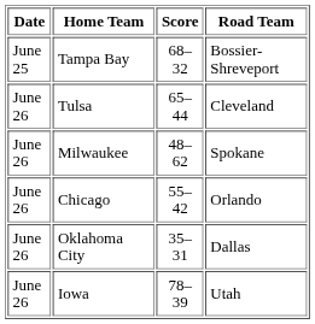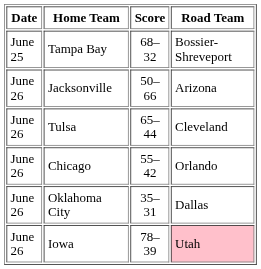 <table border="1" cellpadding="4" cellspacing="2" width="50%">
 <tr>
 <th width="15%">Date</th>
 <th width="37%">Home Team</th>
 <th width="11%">Score</th>
 <th width="37%">Road Team</th>
 </tr>
 <tr>
 <td>June 25</td>
 <td>Tampa Bay</td>
 <td align="center">68–32</td>
 <td>Bossier-Shreveport</td>
 </tr>
 <tr>
 <td>June 26</td>
+<td>Jacksonville</td>
+<td align="center">50–66</td>
+<td>Arizona</td>
+</tr>
+<tr>
+<td>June 26</td>
 <td>Tulsa</td>
 <td align="center">65–44</td>
 <td>Cleveland</td>
-</tr>
-<tr>
-<td>June 26</td>
-<td>Milwaukee</td>
-<td align="center">48–62</td>
-<td>Spokane</td>
 </tr>
 <tr>
 <td>June 26</td>
 <td>Chicago</td>
 <td align="center">55–42</td>
 <td>Orlando</td>
 </tr>
 <tr>
 <td>June 26</td>
 <td>Oklahoma City</td>
 <td align="center">35–31</td>
 <td>Dallas</td>
 </tr>
 <tr>
 <td>June 26</td>
 <td>Iowa</td>
 <td align="center">78–39</td>
-<td>Utah</td>
+<td style="background: pink;">Utah</td>
 </tr>
 </table>
